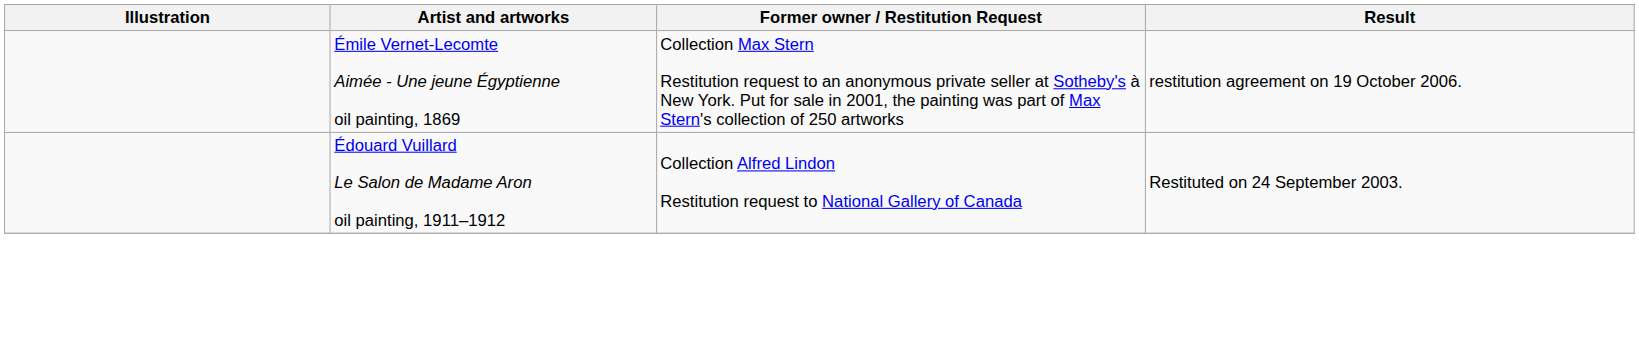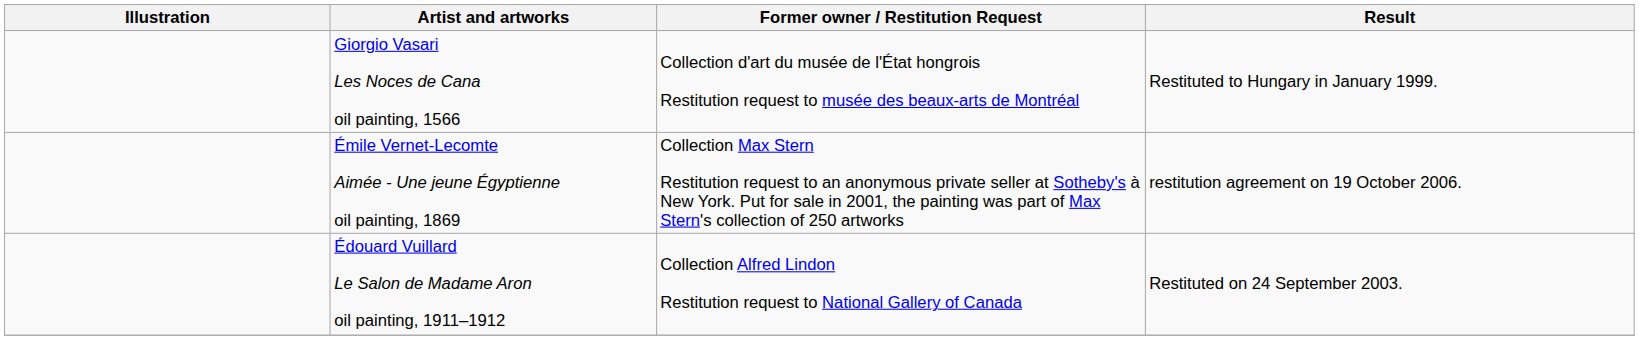 <table class="wikitable alternance centre">
 <tr>
 <th class="unsortable" width="20">Illustration</th>
 <th width="20%">Artist and artworks</th>
 <th width="30%">Former owner / Restitution Request</th>
 <th width="30%">Result</th>
+</tr>
+<tr>
+<td></td>
+<td><a href='#'>Giorgio Vasari</a><br><br><em>Les Noces de Cana</em><br><br>oil painting, 1566</td>
+<td>Collection d'art du musée de l'État hongrois <br><br>Restitution request to <a href='#'>musée des beaux-arts de Montréal</a></td>
+<td>Restituted to Hungary in January 1999.</td>
 </tr>
 <tr>
 <td></td>
 <td><a href='#'>Émile Vernet-Lecomte</a><br><br><em>Aimée - Une jeune Égyptienne</em><br><br>oil painting, 1869</td>
 <td>Collection <a href='#'>Max Stern</a> <br><br>Restitution request to an anonymous private seller at <a href='#'>Sotheby's</a> à New York. Put for sale in 2001, the painting was part of <a href='#'>Max Stern</a>'s collection of 250 artworks</td>
 <td>restitution agreement on 19 October 2006.</td>
 </tr>
 <tr>
 <td></td>
 <td><a href='#'>Édouard Vuillard</a><br><br><em>Le Salon de Madame Aron</em><br><br>oil painting, 1911–1912</td>
 <td>Collection <a href='#'>Alfred Lindon</a><br><br>Restitution request to <a href='#'>National Gallery of Canada</a></td>
 <td>Restituted on 24 September 2003.</td>
 </tr>
 <tr>
 </tr>
 </table>
